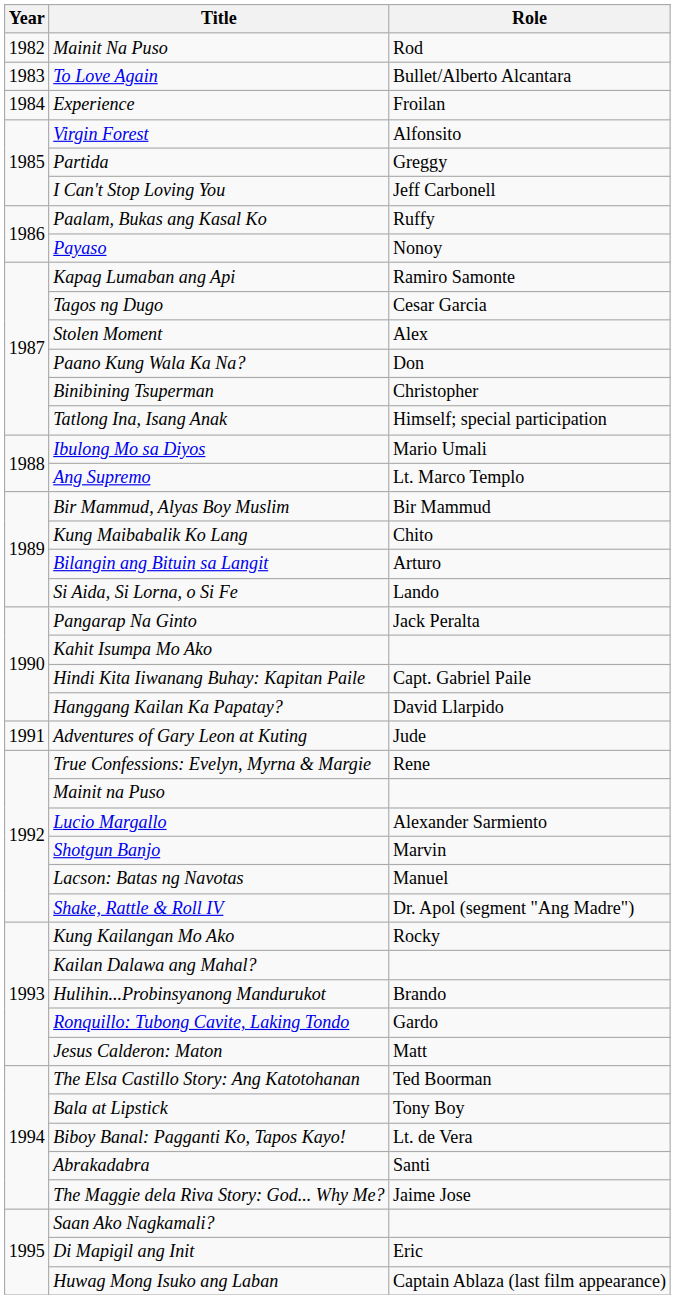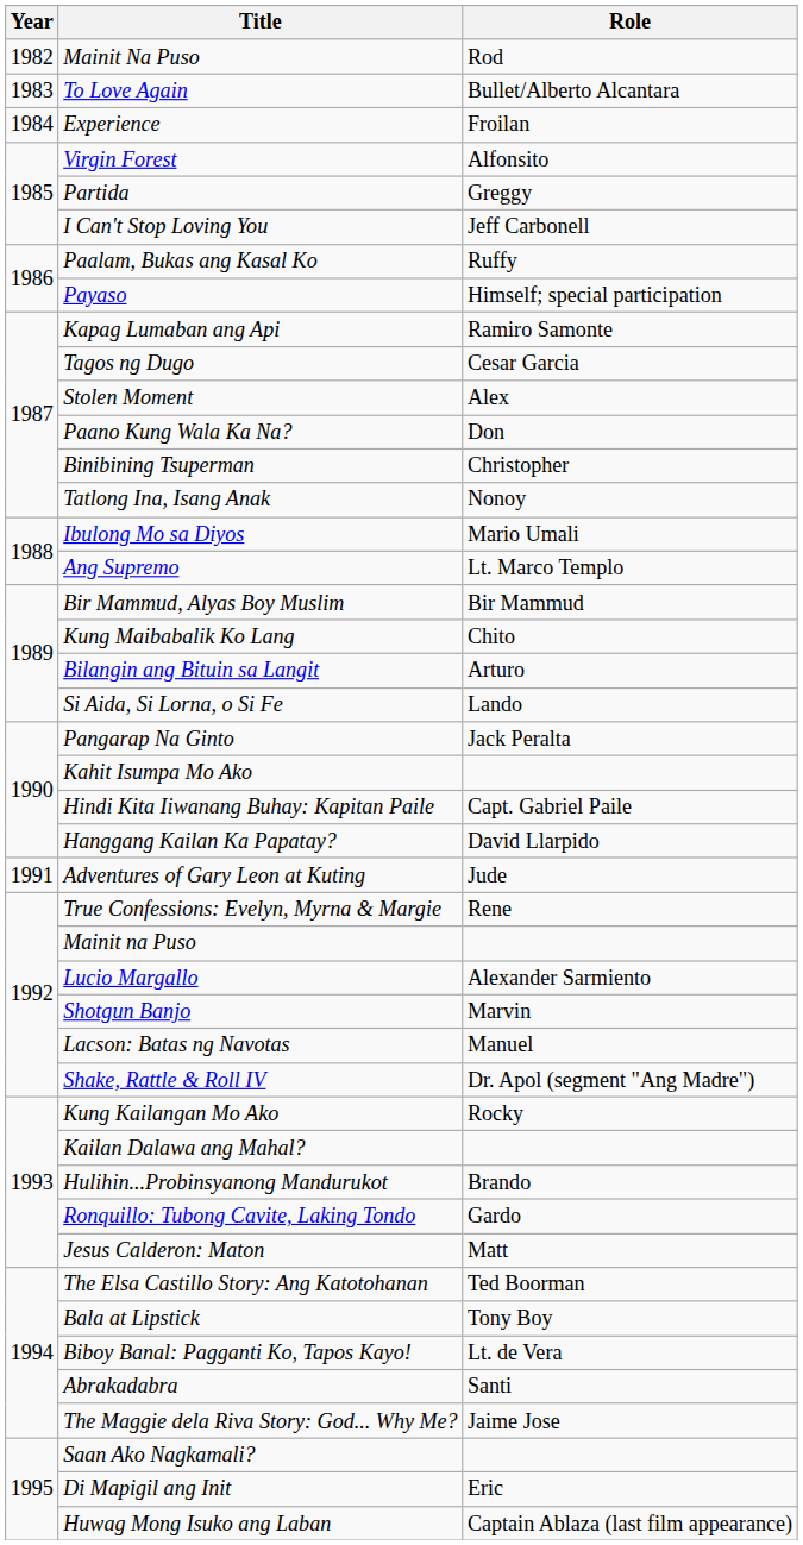 <table class="wikitable">
 <tr>
 <th>Year</th>
 <th>Title</th>
 <th>Role</th>
 </tr>
 <tr>
 <td>1982</td>
 <td><em>Mainit Na Puso</em></td>
 <td>Rod</td>
 </tr>
 <tr>
 <td>1983</td>
 <td><em><a href='#'>To Love Again</a></em></td>
 <td>Bullet/Alberto Alcantara</td>
 </tr>
 <tr>
 <td>1984</td>
 <td><em>Experience</em></td>
 <td>Froilan</td>
 </tr>
 <tr>
 <td rowspan="3">1985</td>
 <td><em><a href='#'>Virgin Forest</a></em></td>
 <td>Alfonsito</td>
 </tr>
 <tr>
 <td><em>Partida</em></td>
 <td>Greggy</td>
 </tr>
 <tr>
 <td><em>I Can't Stop Loving You</em></td>
 <td>Jeff Carbonell</td>
 </tr>
 <tr>
 <td rowspan="2">1986</td>
 <td><em>Paalam, Bukas ang Kasal Ko</em></td>
 <td>Ruffy</td>
 </tr>
 <tr>
 <td><em><a href='#'>Payaso</a></em></td>
-<td>Nonoy</td>
+<td>Himself; special participation</td>
 </tr>
 <tr>
 <td rowspan="6">1987</td>
 <td><em>Kapag Lumaban ang Api</em></td>
 <td>Ramiro Samonte </td>
 </tr>
 <tr>
 <td><em>Tagos ng Dugo</em></td>
 <td>Cesar Garcia</td>
 </tr>
 <tr>
 <td><em>Stolen Moment</em></td>
 <td>Alex</td>
 </tr>
 <tr>
 <td><em>Paano Kung Wala Ka Na?</em></td>
 <td>Don</td>
 </tr>
 <tr>
 <td><em>Binibining Tsuperman</em></td>
 <td>Christopher</td>
 </tr>
 <tr>
 <td><em>Tatlong Ina, Isang Anak</em></td>
-<td>Himself; special participation</td>
+<td>Nonoy</td>
 </tr>
 <tr>
 <td rowspan="2">1988</td>
 <td><em><a href='#'>Ibulong Mo sa Diyos</a></em></td>
 <td>Mario Umali</td>
 </tr>
 <tr>
 <td><em><a href='#'>Ang Supremo</a></em></td>
 <td>Lt. Marco Templo</td>
 </tr>
 <tr>
 <td rowspan="4">1989</td>
 <td><em>Bir Mammud, Alyas Boy Muslim</em></td>
 <td>Bir Mammud</td>
 </tr>
 <tr>
 <td><em>Kung Maibabalik Ko Lang</em></td>
 <td>Chito</td>
 </tr>
 <tr>
 <td><em><a href='#'>Bilangin ang Bituin sa Langit</a></em></td>
 <td>Arturo</td>
 </tr>
 <tr>
 <td><em>Si Aida, Si Lorna, o Si Fe</em></td>
 <td>Lando</td>
 </tr>
 <tr>
 <td rowspan="4">1990</td>
 <td><em>Pangarap Na Ginto</em></td>
 <td>Jack Peralta</td>
 </tr>
 <tr>
 <td><em>Kahit Isumpa Mo Ako</em></td>
 <td></td>
 </tr>
 <tr>
 <td><em>Hindi Kita Iiwanang Buhay: Kapitan Paile</em></td>
 <td>Capt. Gabriel Paile</td>
 </tr>
 <tr>
 <td><em>Hanggang Kailan Ka Papatay?</em></td>
 <td>David Llarpido</td>
 </tr>
 <tr>
 <td>1991</td>
 <td><em>Adventures of Gary Leon at Kuting</em></td>
 <td>Jude</td>
 </tr>
 <tr>
 <td rowspan="6">1992</td>
 <td><em>True Confessions: Evelyn, Myrna & Margie</em> </td>
 <td>Rene</td>
 </tr>
 <tr>
 <td><em>Mainit na Puso</em></td>
 <td></td>
 </tr>
 <tr>
 <td><em><a href='#'>Lucio Margallo</a></em></td>
 <td>Alexander Sarmiento</td>
 </tr>
 <tr>
 <td><em><a href='#'>Shotgun Banjo</a></em></td>
 <td>Marvin</td>
 </tr>
 <tr>
 <td><em>Lacson: Batas ng Navotas</em></td>
 <td>Manuel</td>
 </tr>
 <tr>
 <td><em><a href='#'>Shake, Rattle & Roll IV</a></em></td>
 <td>Dr. Apol (segment "Ang Madre")</td>
 </tr>
 <tr>
 <td rowspan="5">1993</td>
 <td><em>Kung Kailangan Mo Ako</em></td>
 <td>Rocky</td>
 </tr>
 <tr>
 <td><em>Kailan Dalawa ang Mahal?</em></td>
 <td></td>
 </tr>
 <tr>
 <td><em>Hulihin...Probinsyanong Mandurukot</em></td>
 <td>Brando</td>
 </tr>
 <tr>
 <td><em><a href='#'>Ronquillo: Tubong Cavite, Laking Tondo</a></em></td>
 <td>Gardo</td>
 </tr>
 <tr>
 <td><em>Jesus Calderon: Maton</em></td>
 <td>Matt</td>
 </tr>
 <tr>
 <td rowspan="5">1994</td>
 <td><em>The Elsa Castillo Story: Ang Katotohanan</em></td>
 <td>Ted Boorman</td>
 </tr>
 <tr>
 <td><em>Bala at Lipstick</em></td>
 <td>Tony Boy</td>
 </tr>
 <tr>
 <td><em>Biboy Banal: Pagganti Ko, Tapos Kayo!</em></td>
 <td>Lt. de Vera</td>
 </tr>
 <tr>
 <td><em>Abrakadabra</em></td>
 <td>Santi</td>
 </tr>
 <tr>
 <td><em>The Maggie dela Riva Story: God... Why Me?</em></td>
 <td>Jaime Jose</td>
 </tr>
 <tr>
 <td rowspan="3">1995</td>
 <td><em>Saan Ako Nagkamali?</em></td>
 <td></td>
 </tr>
 <tr>
 <td><em>Di Mapigil ang Init</em></td>
 <td>Eric</td>
 </tr>
 <tr>
 <td><em>Huwag Mong Isuko ang Laban</em></td>
 <td>Captain Ablaza (last film appearance)</td>
 </tr>
 </table>
